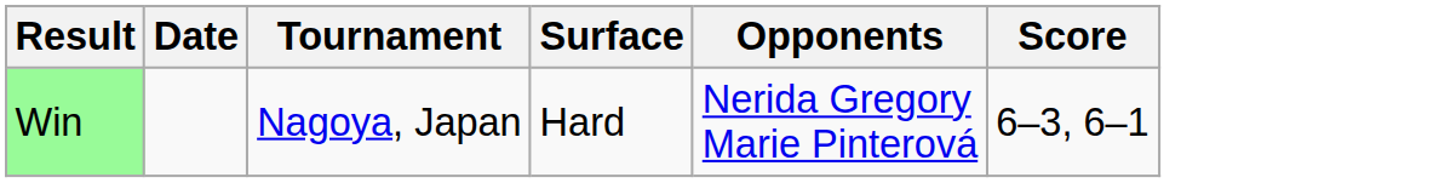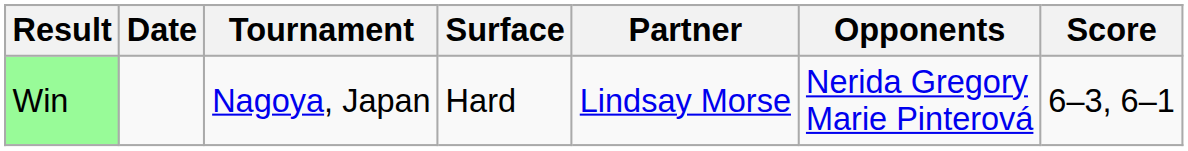 <table class="sortable wikitable">
 <tr>
 <th>Result</th>
 <th>Date</th>
 <th>Tournament</th>
 <th>Surface</th>
+<th>Partner</th>
 <th>Opponents</th>
 <th class="unsortable">Score</th>
 </tr>
 <tr>
 <td style="background:#98fb98;">Win</td>
 <td></td>
 <td><a href='#'>Nagoya</a>, Japan</td>
 <td>Hard</td>
+<td> <a href='#'>Lindsay Morse</a></td>
 <td> <a href='#'>Nerida Gregory</a><br> <a href='#'>Marie Pinterová</a></td>
 <td>6–3, 6–1</td>
 </tr>
 </table>
